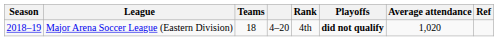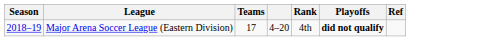 <table class="wikitable" style="text-align: center;">
 <tr>
 <th>Season</th>
 <th>League</th>
 <th>Teams</th>
 <th></th>
 <th>Rank</th>
 <th>Playoffs</th>
-<th>Average attendance</th>
 <th>Ref</th>
 </tr>
 <tr>
 <td><a href='#'>2018–19</a></td>
 <td><a href='#'>Major Arena Soccer League</a> (Eastern Division)</td>
-<td>18</td>
+<td>17</td>
 <td>4–20</td>
 <td>4th</td>
 <td><strong>did not qualify</strong></td>
-<td>1,020</td>
 <td></td>
 </tr>
 </table>
